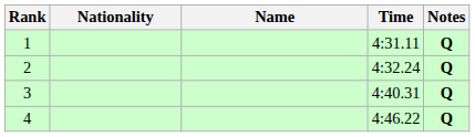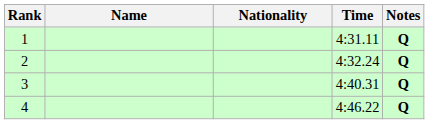 <table class="wikitable sortable" style="text-align:center">
 <tr>
 <th>Rank</th>
+<th style="width:180px">Name</th>
 <th style="width:125px">Nationality</th>
-<th style="width:180px">Name</th>
 <th>Time</th>
 <th>Notes</th>
 </tr>
 <tr style="background:#cfc;">
 <td>1</td>
 <td style="text-align:left;"></td>
 <td style="text-align:left;"></td>
 <td>4:31.11</td>
 <td><strong>Q</strong></td>
 </tr>
 <tr style="background:#cfc;">
 <td>2</td>
 <td style="text-align:left;"></td>
 <td style="text-align:left;"></td>
 <td>4:32.24</td>
 <td><strong>Q</strong></td>
 </tr>
 <tr style="background:#cfc;">
 <td>3</td>
 <td style="text-align:left;"></td>
 <td style="text-align:left;"></td>
 <td>4:40.31</td>
 <td><strong>Q</strong></td>
 </tr>
 <tr style="background:#cfc;">
 <td>4</td>
 <td style="text-align:left;"></td>
 <td style="text-align:left;"></td>
 <td>4:46.22</td>
 <td><strong>Q</strong></td>
 </tr>
 </table>
